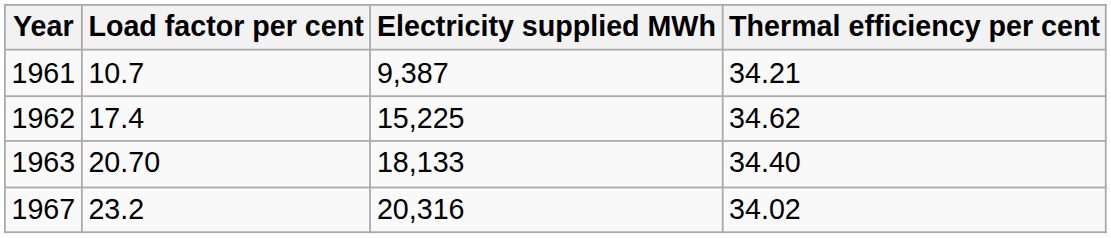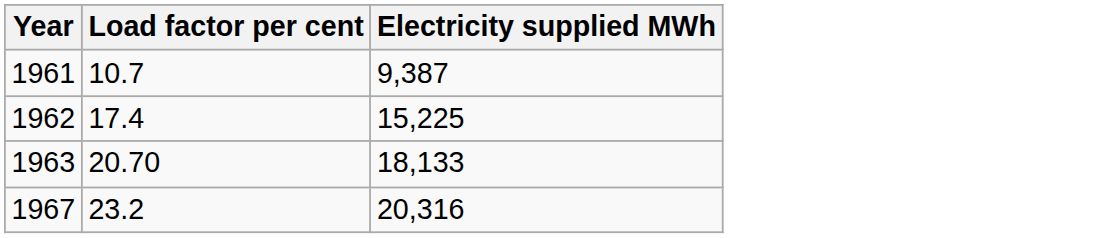 <table class="wikitable">
 <tr>
 <th>Year</th>
 <th>Load factor per cent</th>
 <th>Electricity supplied MWh</th>
-<th>Thermal efficiency per cent</th>
 </tr>
 <tr>
 <td>1961</td>
 <td>10.7</td>
 <td>9,387</td>
-<td>34.21</td>
 </tr>
 <tr>
 <td>1962</td>
 <td>17.4</td>
 <td>15,225</td>
-<td>34.62</td>
 </tr>
 <tr>
 <td>1963</td>
 <td>20.70</td>
 <td>18,133</td>
-<td>34.40</td>
 </tr>
 <tr>
 <td>1967</td>
 <td>23.2</td>
 <td>20,316</td>
-<td>34.02</td>
 </tr>
 </table>
